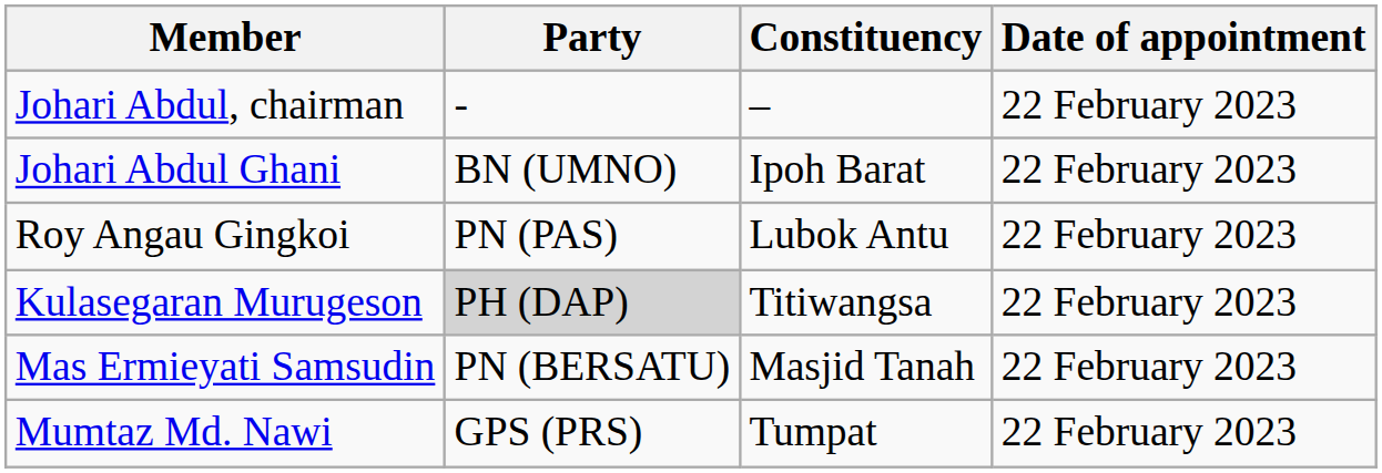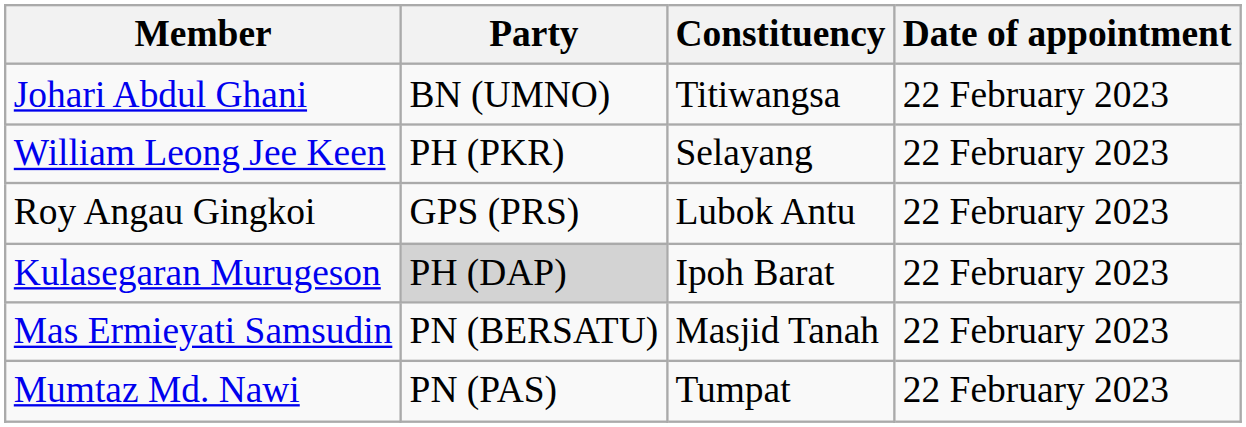 <table class="wikitable">
 <tr>
 <th>Member</th>
 <th>Party</th>
 <th>Constituency</th>
 <th>Date of appointment</th>
 </tr>
 <tr>
-<td><a href='#'>Johari Abdul</a>, chairman</td>
-<td>-</td>
-<td>–</td>
+<td><a href='#'>Johari Abdul Ghani</a></td>
+<td>BN (UMNO)</td>
+<td>Titiwangsa</td>
 <td>22 February 2023</td>
 </tr>
 <tr>
-<td><a href='#'>Johari Abdul Ghani</a></td>
-<td>BN (UMNO)</td>
-<td>Ipoh Barat</td>
+<td><a href='#'>William Leong Jee Keen</a></td>
+<td>PH (PKR)</td>
+<td>Selayang</td>
 <td>22 February 2023</td>
 </tr>
 <tr>
 <td>Roy Angau Gingkoi</td>
-<td>PN (PAS)</td>
+<td>GPS (PRS)</td>
 <td>Lubok Antu</td>
 <td>22 February 2023</td>
 </tr>
 <tr>
 <td><a href='#'>Kulasegaran Murugeson</a></td>
 <td style="background: lightgrey;">PH (DAP)</td>
-<td>Titiwangsa</td>
+<td>Ipoh Barat</td>
 <td>22 February 2023</td>
 </tr>
 <tr>
 <td><a href='#'>Mas Ermieyati Samsudin</a></td>
 <td>PN (BERSATU)</td>
 <td>Masjid Tanah</td>
 <td>22 February 2023</td>
 </tr>
 <tr>
 <td><a href='#'>Mumtaz Md. Nawi</a></td>
-<td>GPS (PRS)</td>
+<td>PN (PAS)</td>
 <td>Tumpat</td>
 <td>22 February 2023</td>
 </tr>
 </table>
